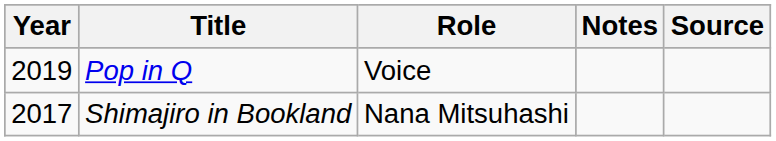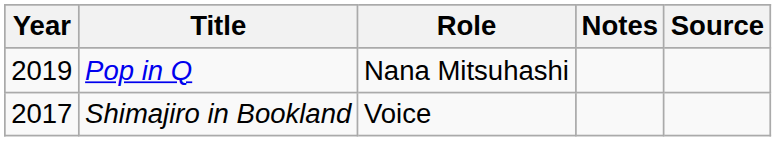 <table class="wikitable sortable plainrowheaders">
 <tr>
 <th>Year</th>
 <th>Title</th>
 <th>Role</th>
 <th class="unsortable">Notes</th>
 <th class="unsortable">Source</th>
 </tr>
 <tr>
 <td>2019</td>
 <td><em><a href='#'>Pop in Q</a></em></td>
-<td>Voice</td>
+<td>Nana Mitsuhashi</td>
 <td></td>
 <td></td>
 </tr>
 <tr>
 <td>2017</td>
 <td><em>Shimajiro in Bookland</em></td>
-<td>Nana Mitsuhashi</td>
+<td>Voice</td>
 <td></td>
 <td></td>
 </tr>
 </table>
